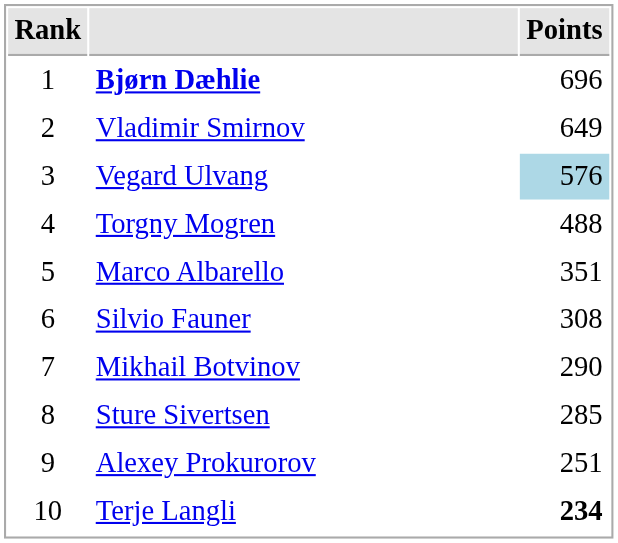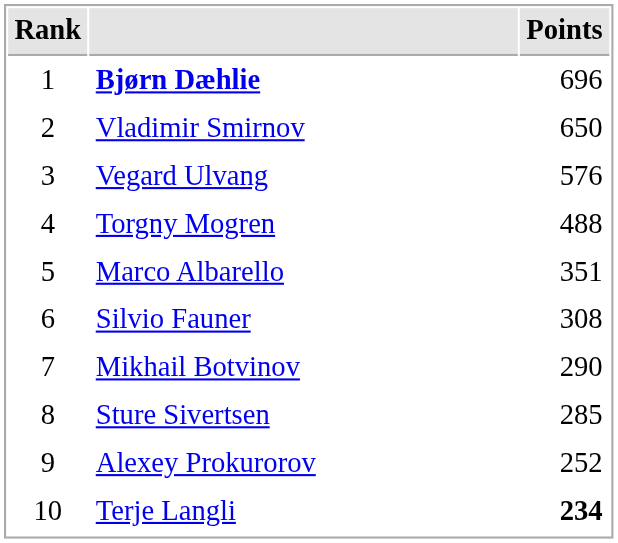 <table cellspacing="1" cellpadding="3" style="border:1px solid #AAAAAA;font-size:86%">
 <tr style="background-color: #E4E4E4;">
 <th style="border-bottom:1px solid #AAAAAA" width=10>Rank</th>
 <th style="border-bottom:1px solid #AAAAAA" width=200></th>
 <th style="border-bottom:1px solid #AAAAAA" width=20 align=right>Points</th>
 </tr>
 <tr>
 <td align=center>1</td>
 <td> <strong><a href='#'>Bjørn Dæhlie</a></strong></td>
 <td align=right>696</td>
 </tr>
 <tr>
 <td align=center>2</td>
 <td> <a href='#'>Vladimir Smirnov</a></td>
-<td align=right>649</td>
+<td align=right>650</td>
 </tr>
 <tr>
 <td align=center>3</td>
 <td> <a href='#'>Vegard Ulvang</a></td>
-<td align=right style="background: lightblue;">576</td>
+<td align=right>576</td>
 </tr>
 <tr>
 <td align=center>4</td>
 <td> <a href='#'>Torgny Mogren</a></td>
 <td align=right>488</td>
 </tr>
 <tr>
 <td align=center>5</td>
 <td> <a href='#'>Marco Albarello</a></td>
 <td align=right>351</td>
 </tr>
 <tr>
 <td align=center>6</td>
 <td> <a href='#'>Silvio Fauner</a></td>
 <td align=right>308</td>
 </tr>
 <tr>
 <td align=center>7</td>
 <td>  <a href='#'>Mikhail Botvinov</a></td>
 <td align=right>290</td>
 </tr>
 <tr>
 <td align=center>8</td>
 <td> <a href='#'>Sture Sivertsen</a></td>
 <td align=right>285</td>
 </tr>
 <tr>
 <td align=center>9</td>
 <td> <a href='#'>Alexey Prokurorov</a></td>
-<td align=right>251</td>
+<td align=right>252</td>
 </tr>
 <tr>
 <td align=center>10</td>
 <td> <a href='#'>Terje Langli</a></td>
 <td align=right><strong>234</strong></td>
 </tr>
 </table>
